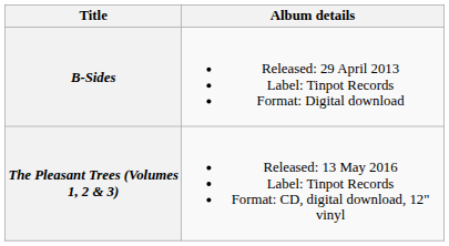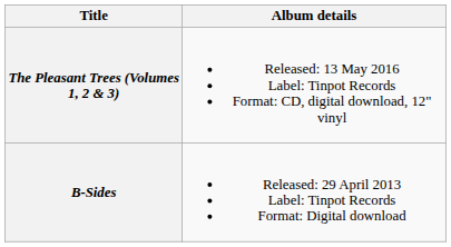 <table class="wikitable plainrowheaders" style="text-align:center;">
 <tr>
 <th scope="col" style="width:12em;">Title</th>
 <th scope="col" style="width:18em;">Album details</th>
 </tr>
 <tr>
+<th scope="row"><em>The Pleasant Trees (Volumes 1, 2 & 3)</em></th>
+<td><br><ul><li>Released: 13 May 2016</li><li>Label: Tinpot Records</li><li>Format: CD, digital download, 12" vinyl</li></ul></td>
+</tr>
+<tr>
 <th scope="row"><em>B-Sides</em></th>
 <td><br><ul><li>Released: 29 April 2013</li><li>Label: Tinpot Records</li><li>Format: Digital download</li></ul></td>
 </tr>
-<tr>
-<th scope="row"><em>The Pleasant Trees (Volumes 1, 2 & 3)</em></th>
-<td><br><ul><li>Released: 13 May 2016</li><li>Label: Tinpot Records</li><li>Format: CD, digital download, 12" vinyl</li></ul></td>
-</tr>
 </table>
